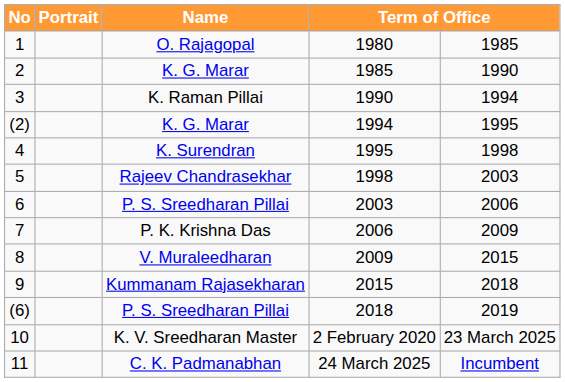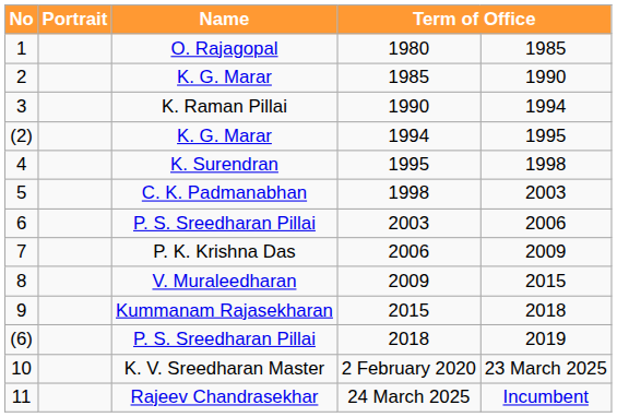 <table class="wikitable">
 <tr>
 <th style="background-color:#FF9933; color:white">No</th>
 <th style="background-color:#FF9933; color:white">Portrait</th>
 <th style="background-color:#FF9933; color:white">Name</th>
 <th colspan="2" style="background-color:#FF9933; color:white">Term of Office</th>
 </tr>
 <tr style="text-align:center;">
 <td>1</td>
 <td></td>
 <td><a href='#'>O. Rajagopal</a></td>
 <td>1980</td>
 <td>1985</td>
 </tr>
 <tr style="text-align:center;">
 <td>2</td>
 <td></td>
 <td><a href='#'>K. G. Marar</a></td>
 <td>1985</td>
 <td>1990</td>
 </tr>
 <tr style="text-align:center;">
 <td>3</td>
 <td></td>
 <td>K. Raman Pillai</td>
 <td>1990</td>
 <td>1994</td>
 </tr>
 <tr style="text-align:center;">
 <td>(2)</td>
 <td></td>
 <td><a href='#'>K. G. Marar</a></td>
 <td>1994</td>
 <td>1995</td>
 </tr>
 <tr style="text-align:center;">
 <td>4</td>
 <td></td>
 <td><a href='#'>K. Surendran</a></td>
 <td>1995</td>
 <td>1998</td>
 </tr>
 <tr style="text-align:center;">
 <td>5</td>
 <td></td>
-<td><a href='#'>Rajeev Chandrasekhar</a></td>
+<td><a href='#'>C. K. Padmanabhan</a></td>
 <td>1998</td>
 <td>2003</td>
 </tr>
 <tr style="text-align:center;">
 <td>6</td>
 <td></td>
 <td><a href='#'>P. S. Sreedharan Pillai</a></td>
 <td>2003</td>
 <td>2006</td>
 </tr>
 <tr style="text-align:center;">
 <td>7</td>
 <td></td>
 <td>P. K. Krishna Das</td>
 <td>2006</td>
 <td>2009</td>
 </tr>
 <tr style="text-align:center;">
 <td>8</td>
 <td></td>
 <td><a href='#'>V. Muraleedharan</a></td>
 <td>2009</td>
 <td>2015</td>
 </tr>
 <tr style="text-align:center;">
 <td>9</td>
 <td></td>
 <td><a href='#'>Kummanam Rajasekharan</a></td>
 <td>2015</td>
 <td>2018</td>
 </tr>
 <tr style="text-align:center;">
 <td>(6)</td>
 <td></td>
 <td><a href='#'>P. S. Sreedharan Pillai</a></td>
 <td>2018</td>
 <td>2019</td>
 </tr>
 <tr style="text-align:center;">
 <td>10</td>
 <td></td>
 <td>K. V. Sreedharan Master</td>
 <td>2 February 2020</td>
 <td>23 March 2025</td>
 </tr>
 <tr style="text-align:center;">
 <td>11</td>
 <td></td>
-<td><a href='#'>C. K. Padmanabhan</a></td>
+<td><a href='#'>Rajeev Chandrasekhar</a></td>
 <td>24 March 2025</td>
 <td><a href='#'>Incumbent</a></td>
 </tr>
 </table>
